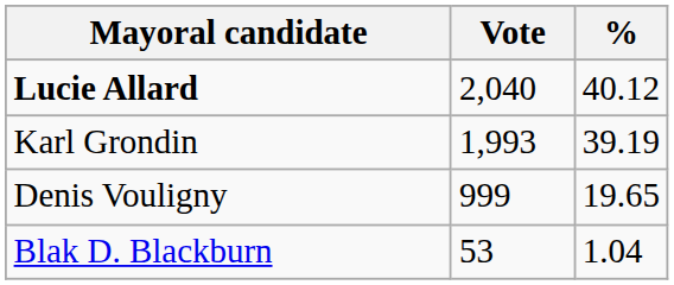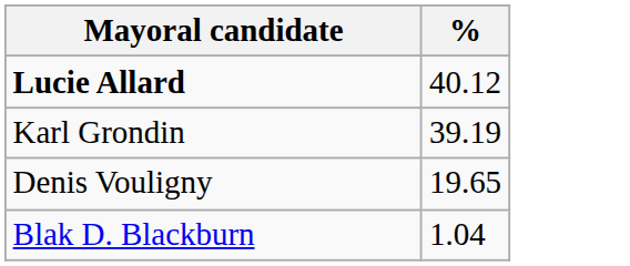 <table class="wikitable">
 <tr>
 <th bgcolor="#DDDDFF" width="200px">Mayoral candidate</th>
-<th bgcolor="#DDDDFF" width="50px">Vote</th>
 <th bgcolor="#DDDDFF" width="30px">%</th>
 </tr>
 <tr>
 <td><strong>Lucie Allard</strong></td>
-<td>2,040</td>
 <td>40.12</td>
 </tr>
 <tr>
 <td>Karl Grondin</td>
-<td>1,993</td>
 <td>39.19</td>
 </tr>
 <tr>
 <td>Denis Vouligny</td>
-<td>999</td>
 <td>19.65</td>
 </tr>
 <tr>
 <td><a href='#'>Blak D. Blackburn</a></td>
-<td>53</td>
 <td>1.04</td>
 </tr>
 </table>
